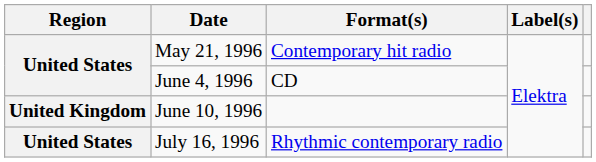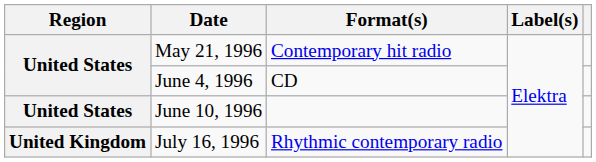 <table class="wikitable plainrowheaders">
 <tr>
 <th scope="col">Region</th>
 <th scope="col">Date</th>
 <th scope="col">Format(s)</th>
 <th scope="col">Label(s)</th>
 <th scope="col"></th>
 </tr>
 <tr>
 <th scope="row" rowspan="2">United States</th>
 <td>May 21, 1996</td>
 <td><a href='#'>Contemporary hit radio</a></td>
 <td rowspan="4"><a href='#'>Elektra</a></td>
 <td></td>
 </tr>
 <tr>
 <td>June 4, 1996</td>
 <td>CD</td>
 <td></td>
 </tr>
 <tr>
-<th scope="row">United Kingdom</th>
+<th scope="row">United States</th>
 <td>June 10, 1996</td>
 <td></td>
 <td></td>
 </tr>
 <tr>
-<th scope="row">United States</th>
+<th scope="row">United Kingdom</th>
 <td>July 16, 1996</td>
 <td><a href='#'>Rhythmic contemporary radio</a></td>
 <td></td>
 </tr>
 </table>
